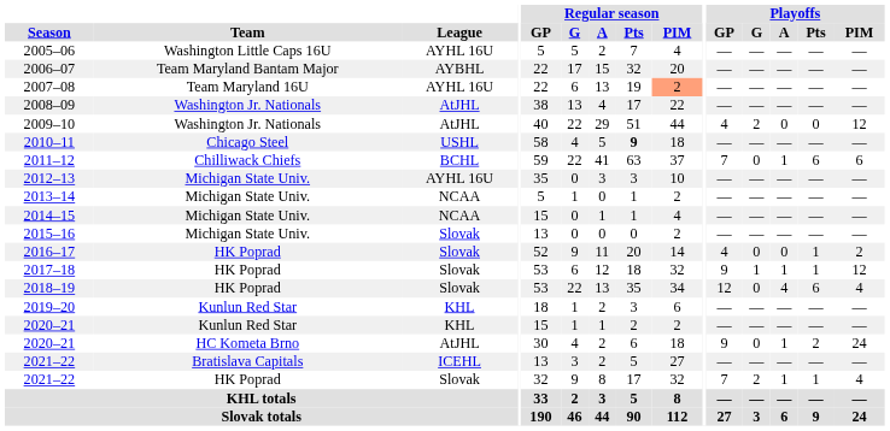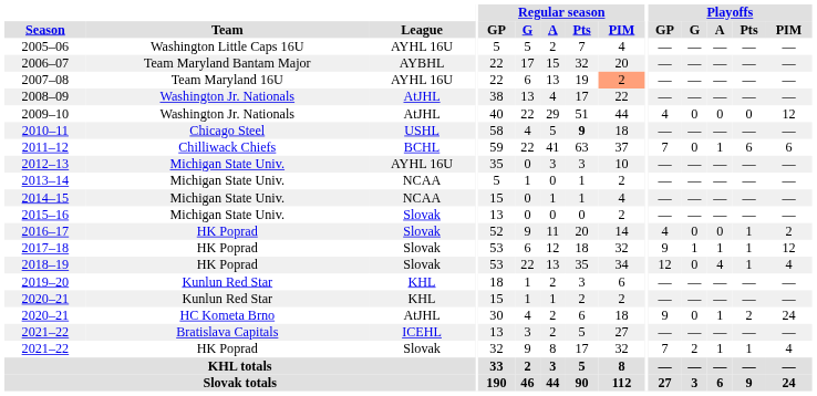 <table border="0" cellpadding="1" cellspacing="0" style="text-align:center; width:60em">
 <tr bgcolor="#e0e0e0">
 <th colspan="3" bgcolor="#ffffff"></th>
 <th rowspan="107" bgcolor="#ffffff"></th>
 <th colspan="5"><a href='#'>Regular season</a></th>
 <th rowspan="107" bgcolor="#ffffff"></th>
 <th colspan="5"><a href='#'>Playoffs</a></th>
 </tr>
 <tr bgcolor="#e0e0e0">
 <th><a href='#'>Season</a></th>
 <th>Team</th>
 <th>League</th>
 <th>GP</th>
 <th><a href='#'>G</a></th>
 <th><a href='#'>A</a></th>
 <th><a href='#'>Pts</a></th>
 <th><a href='#'>PIM</a></th>
 <th>GP</th>
 <th>G</th>
 <th>A</th>
 <th>Pts</th>
 <th>PIM</th>
 </tr>
 <tr>
 <td>2005–06</td>
 <td>Washington Little Caps 16U</td>
 <td>AYHL 16U</td>
 <td>5</td>
 <td>5</td>
 <td>2</td>
 <td>7</td>
 <td>4</td>
 <td>—</td>
 <td>—</td>
 <td>—</td>
 <td>—</td>
 <td>—</td>
 </tr>
 <tr bgcolor="#f0f0f0">
 <td>2006–07</td>
 <td>Team Maryland Bantam Major</td>
 <td>AYBHL</td>
 <td>22</td>
 <td>17</td>
 <td>15</td>
 <td>32</td>
 <td>20</td>
 <td>—</td>
 <td>—</td>
 <td>—</td>
 <td>—</td>
 <td>—</td>
 </tr>
 <tr>
 <td>2007–08</td>
 <td>Team Maryland 16U</td>
 <td>AYHL 16U</td>
 <td>22</td>
 <td>6</td>
 <td>13</td>
 <td>19</td>
 <td style="background: lightsalmon;">2</td>
 <td>—</td>
 <td>—</td>
 <td>—</td>
 <td>—</td>
 <td>—</td>
 </tr>
 <tr bgcolor="#f0f0f0">
 <td>2008–09</td>
 <td><a href='#'>Washington Jr. Nationals</a></td>
 <td><a href='#'>AtJHL</a></td>
 <td>38</td>
 <td>13</td>
 <td>4</td>
 <td>17</td>
 <td>22</td>
 <td>—</td>
 <td>—</td>
 <td>—</td>
 <td>—</td>
 <td>—</td>
 </tr>
 <tr>
 <td>2009–10</td>
 <td>Washington Jr. Nationals</td>
 <td>AtJHL</td>
 <td>40</td>
 <td>22</td>
 <td>29</td>
 <td>51</td>
 <td>44</td>
 <td>4</td>
-<td>2</td>
+<td>0</td>
 <td>0</td>
 <td>0</td>
 <td>12</td>
 </tr>
 <tr bgcolor="#f0f0f0">
 <td><a href='#'>2010–11</a></td>
 <td><a href='#'>Chicago Steel</a></td>
 <td><a href='#'>USHL</a></td>
 <td>58</td>
 <td>4</td>
 <td>5</td>
 <td><strong>9</strong></td>
 <td>18</td>
 <td>—</td>
 <td>—</td>
 <td>—</td>
 <td>—</td>
 <td>—</td>
 </tr>
 <tr>
 <td><a href='#'>2011–12</a></td>
 <td><a href='#'>Chilliwack Chiefs</a></td>
 <td><a href='#'>BCHL</a></td>
 <td>59</td>
 <td>22</td>
 <td>41</td>
 <td>63</td>
 <td>37</td>
 <td>7</td>
 <td>0</td>
 <td>1</td>
 <td>6</td>
 <td>6</td>
 </tr>
 <tr bgcolor="#f0f0f0">
 <td><a href='#'>2012–13</a></td>
 <td><a href='#'>Michigan State Univ.</a></td>
 <td>AYHL 16U</td>
 <td>35</td>
 <td>0</td>
 <td>3</td>
 <td>3</td>
 <td>10</td>
 <td>—</td>
 <td>—</td>
 <td>—</td>
 <td>—</td>
 <td>—</td>
 </tr>
 <tr>
 <td><a href='#'>2013–14</a></td>
 <td>Michigan State Univ.</td>
 <td>NCAA</td>
 <td>5</td>
 <td>1</td>
 <td>0</td>
 <td>1</td>
 <td>2</td>
 <td>—</td>
 <td>—</td>
 <td>—</td>
 <td>—</td>
 <td>—</td>
 </tr>
 <tr bgcolor="#f0f0f0">
 <td><a href='#'>2014–15</a></td>
 <td>Michigan State Univ.</td>
 <td>NCAA</td>
 <td>15</td>
 <td>0</td>
 <td>1</td>
 <td>1</td>
 <td>4</td>
 <td>—</td>
 <td>—</td>
 <td>—</td>
 <td>—</td>
 <td>—</td>
 </tr>
 <tr>
 <td><a href='#'>2015–16</a></td>
 <td>Michigan State Univ.</td>
 <td><a href='#'>Slovak</a></td>
 <td>13</td>
 <td>0</td>
 <td>0</td>
 <td>0</td>
 <td>2</td>
 <td>—</td>
 <td>—</td>
 <td>—</td>
 <td>—</td>
 <td>—</td>
 </tr>
 <tr bgcolor="#f0f0f0">
 <td><a href='#'>2016–17</a></td>
 <td><a href='#'>HK Poprad</a></td>
 <td><a href='#'>Slovak</a></td>
 <td>52</td>
 <td>9</td>
 <td>11</td>
 <td>20</td>
 <td>14</td>
 <td>4</td>
 <td>0</td>
 <td>0</td>
 <td>1</td>
 <td>2</td>
 </tr>
 <tr>
 <td><a href='#'>2017–18</a></td>
 <td>HK Poprad</td>
 <td>Slovak</td>
 <td>53</td>
 <td>6</td>
 <td>12</td>
 <td>18</td>
 <td>32</td>
 <td>9</td>
 <td>1</td>
 <td>1</td>
 <td>1</td>
 <td>12</td>
 </tr>
 <tr bgcolor="#f0f0f0">
 <td><a href='#'>2018–19</a></td>
 <td>HK Poprad</td>
 <td>Slovak</td>
 <td>53</td>
 <td>22</td>
 <td>13</td>
 <td>35</td>
 <td>34</td>
 <td>12</td>
 <td>0</td>
 <td>4</td>
-<td>6</td>
+<td>1</td>
 <td>4</td>
 </tr>
 <tr>
 <td><a href='#'>2019–20</a></td>
 <td><a href='#'>Kunlun Red Star</a></td>
 <td><a href='#'>KHL</a></td>
 <td>18</td>
 <td>1</td>
 <td>2</td>
 <td>3</td>
 <td>6</td>
 <td>—</td>
 <td>—</td>
 <td>—</td>
 <td>—</td>
 <td>—</td>
 </tr>
 <tr bgcolor="#f0f0f0">
 <td><a href='#'>2020–21</a></td>
 <td>Kunlun Red Star</td>
 <td>KHL</td>
 <td>15</td>
 <td>1</td>
 <td>1</td>
 <td>2</td>
 <td>2</td>
 <td>—</td>
 <td>—</td>
 <td>—</td>
 <td>—</td>
 <td>—</td>
 </tr>
 <tr>
 <td><a href='#'>2020–21</a></td>
 <td><a href='#'>HC Kometa Brno</a></td>
 <td>AtJHL</td>
 <td>30</td>
 <td>4</td>
 <td>2</td>
 <td>6</td>
 <td>18</td>
 <td>9</td>
 <td>0</td>
 <td>1</td>
 <td>2</td>
 <td>24</td>
 </tr>
 <tr bgcolor="#f0f0f0">
 <td><a href='#'>2021–22</a></td>
 <td><a href='#'>Bratislava Capitals</a></td>
 <td><a href='#'>ICEHL</a></td>
 <td>13</td>
 <td>3</td>
 <td>2</td>
 <td>5</td>
 <td>27</td>
 <td>—</td>
 <td>—</td>
 <td>—</td>
 <td>—</td>
 <td>—</td>
 </tr>
 <tr>
 <td><a href='#'>2021–22</a></td>
 <td>HK Poprad</td>
 <td>Slovak</td>
 <td>32</td>
 <td>9</td>
 <td>8</td>
 <td>17</td>
 <td>32</td>
 <td>7</td>
 <td>2</td>
 <td>1</td>
 <td>1</td>
 <td>4</td>
 </tr>
 <tr bgcolor="#e0e0e0">
 <th colspan="3">KHL totals</th>
 <th>33</th>
 <th>2</th>
 <th>3</th>
 <th>5</th>
 <th>8</th>
 <th>—</th>
 <th>—</th>
 <th>—</th>
 <th>—</th>
 <th>—</th>
 </tr>
 <tr bgcolor="#e0e0e0">
 <th colspan="3">Slovak totals</th>
 <th>190</th>
 <th>46</th>
 <th>44</th>
 <th>90</th>
 <th>112</th>
 <th>27</th>
 <th>3</th>
 <th>6</th>
 <th>9</th>
 <th>24</th>
 </tr>
 </table>
